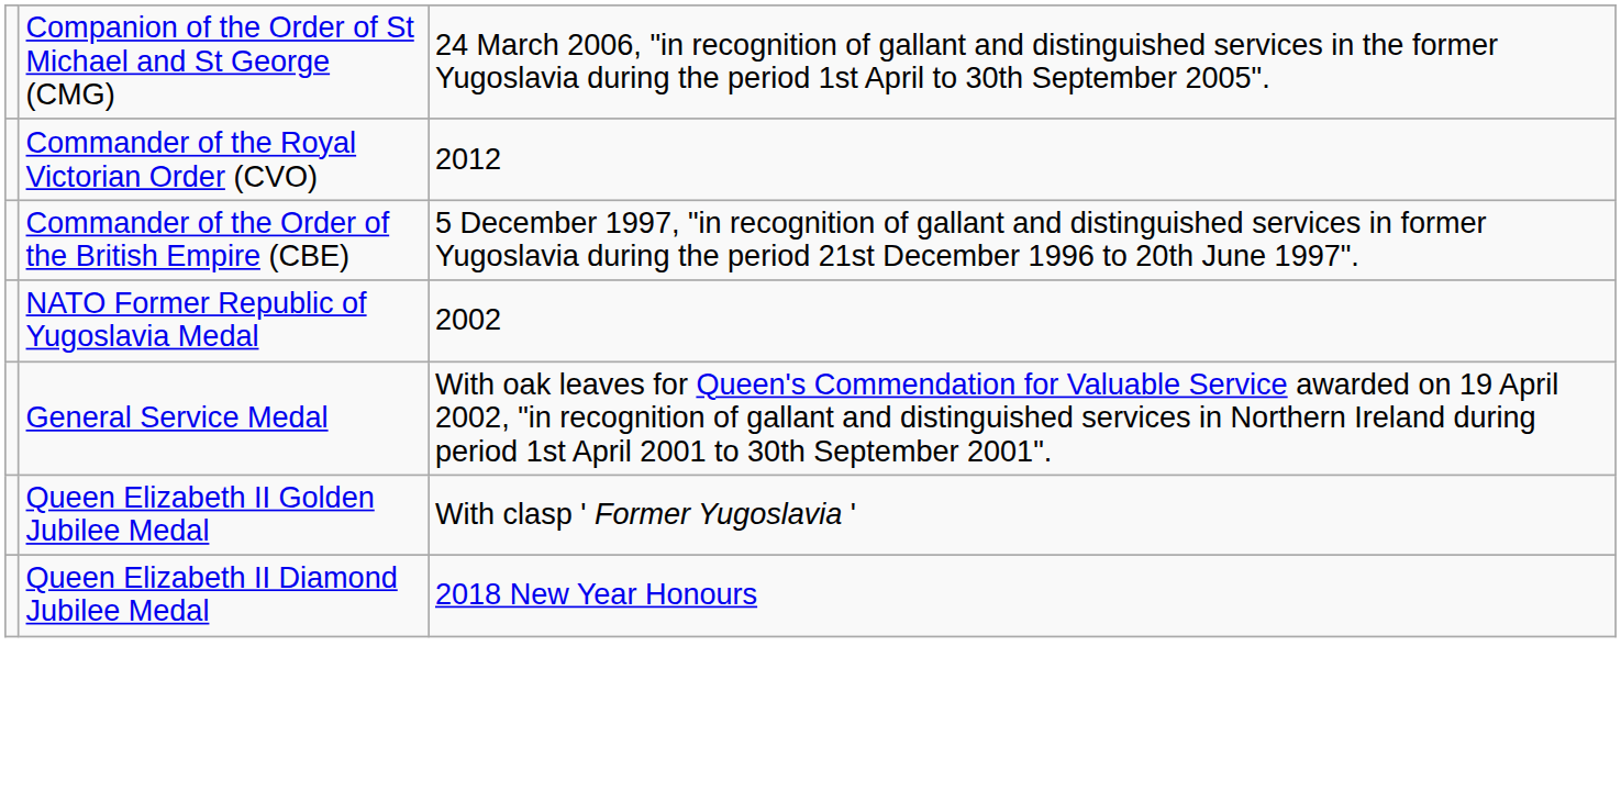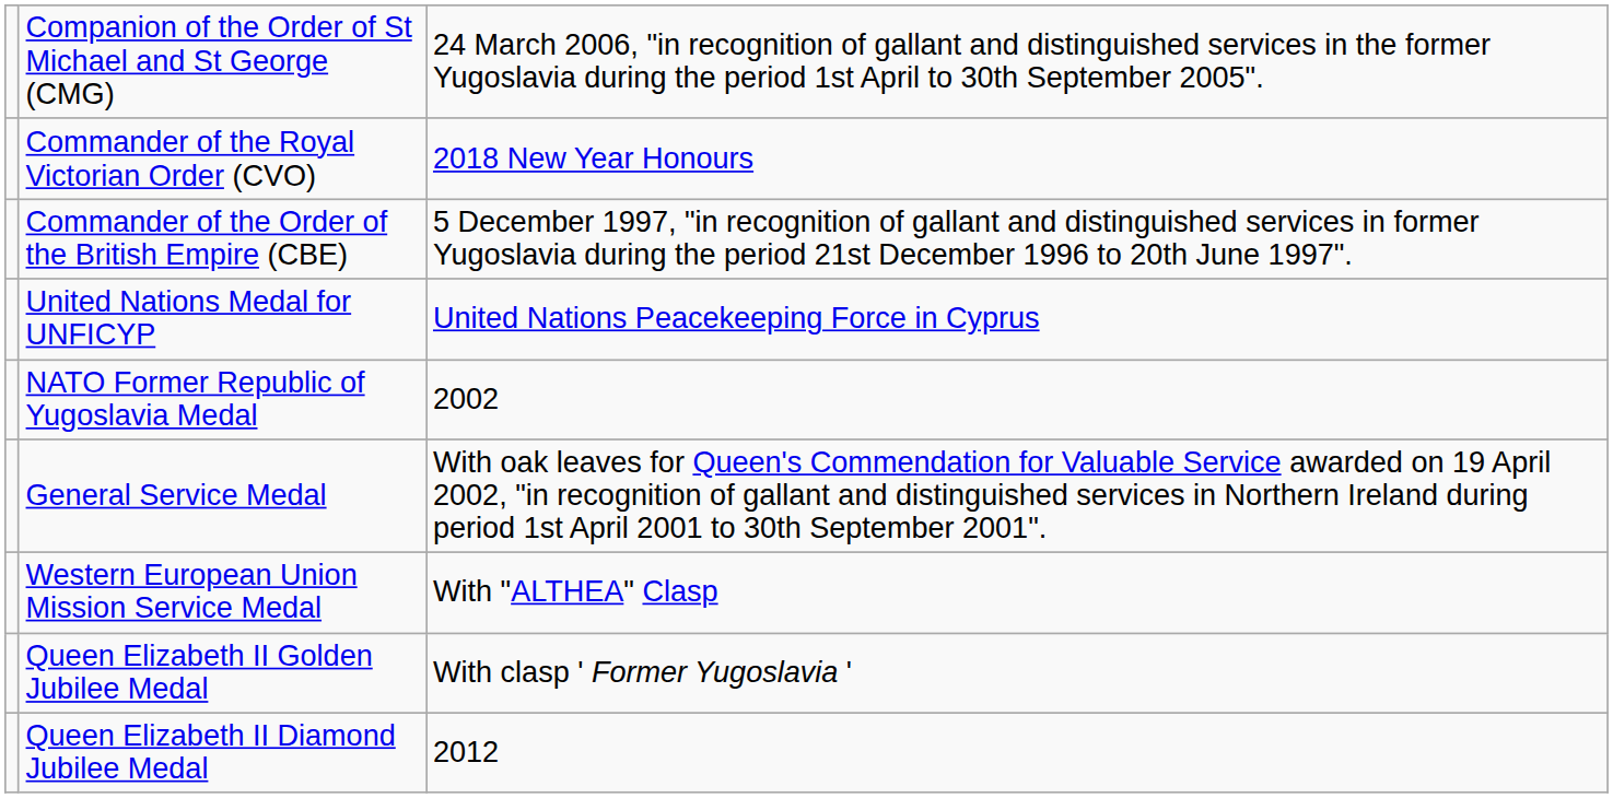 <table class="wikitable">
 <tr>
 <td></td>
 <td><a href='#'>Companion of the Order of St Michael and St George</a> (CMG)</td>
 <td>24 March 2006, "in recognition of gallant and distinguished services in the former Yugoslavia during the period 1st April to 30th September 2005".</td>
 </tr>
 <tr>
 <td></td>
 <td><a href='#'>Commander of the Royal Victorian Order</a> (CVO)</td>
-<td>2012</td>
+<td><a href='#'>2018 New Year Honours</a></td>
 </tr>
 <tr>
 <td></td>
 <td><a href='#'>Commander of the Order of the British Empire</a> (CBE)</td>
 <td>5 December 1997, "in recognition of gallant and distinguished services in former Yugoslavia during the period 21st December 1996 to 20th June 1997".</td>
+</tr>
+<tr>
+<td></td>
+<td><a href='#'>United Nations Medal for UNFICYP</a></td>
+<td><a href='#'>United Nations Peacekeeping Force in Cyprus</a></td>
 </tr>
 <tr>
 <td></td>
 <td><a href='#'>NATO Former Republic of Yugoslavia Medal</a></td>
 <td>2002</td>
 </tr>
 <tr>
 <td></td>
 <td><a href='#'>General Service Medal</a></td>
 <td>With oak leaves for <a href='#'>Queen's Commendation for Valuable Service</a> awarded on 19 April 2002, "in recognition of gallant and distinguished services in Northern Ireland during period 1st April 2001 to 30th September 2001".</td>
 </tr>
 <tr>
 <td></td>
+<td><a href='#'>Western European Union Mission Service Medal</a></td>
+<td>With "<a href='#'>ALTHEA</a>" <a href='#'>Clasp</a></td>
+</tr>
+<tr>
+<td></td>
 <td><a href='#'>Queen Elizabeth II Golden Jubilee Medal</a></td>
 <td>With clasp ' <em>Former Yugoslavia</em> '</td>
 </tr>
 <tr>
 <td></td>
 <td><a href='#'>Queen Elizabeth II Diamond Jubilee Medal</a></td>
-<td><a href='#'>2018 New Year Honours</a></td>
+<td>2012</td>
 </tr>
 </table>
